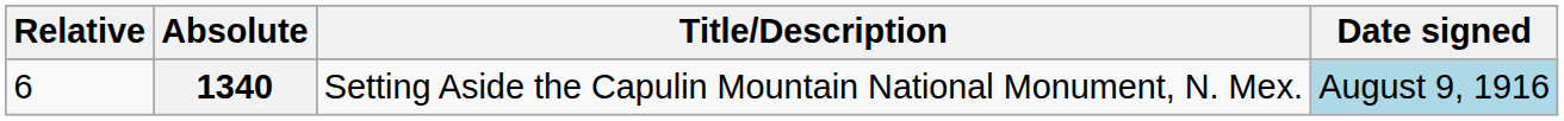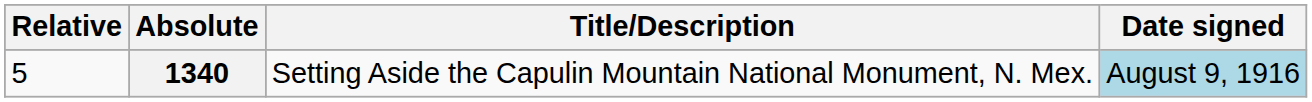 <table class="wikitable">
 <tr>
 <th>Relative </th>
 <th>Absolute </th>
 <th>Title/Description</th>
 <th>Date signed</th>
 </tr>
 <tr>
-<td>6</td>
+<td>5</td>
 <th>1340</th>
 <td>Setting Aside the Capulin Mountain National Monument, N. Mex.</td>
 <td style="background: lightblue;">August 9, 1916</td>
 </tr>
 </table>
